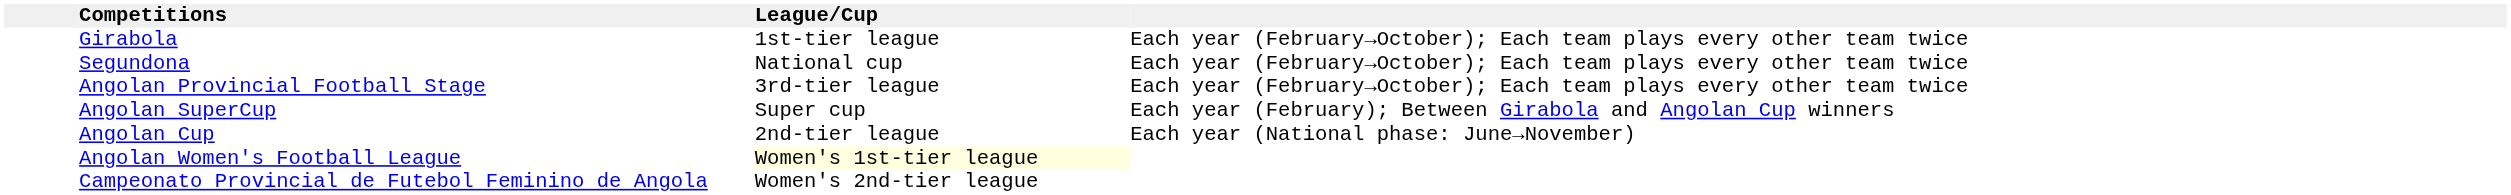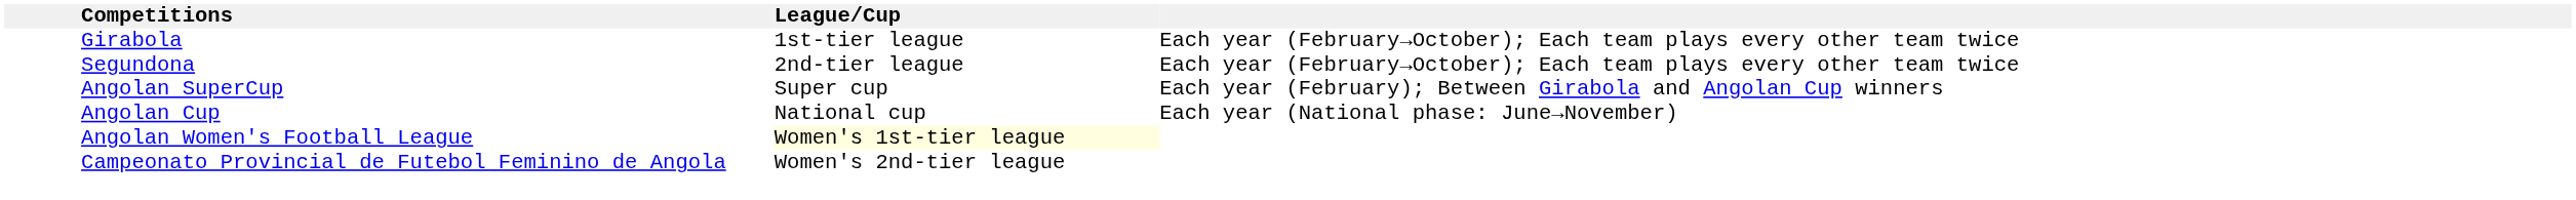 <table width="100%" cellspacing="0" cellpadding="0">
 <tr bgcolor="F0F0F0">
 <th width="3%" align="left"></th>
 <th width="27%" align="left">Competitions</th>
 <th width="15%" align="left">League/Cup</th>
 <th width="55%" align="left"></th>
 </tr>
 <tr>
 <td></td>
 <td><a href='#'>Girabola</a></td>
 <td>1st-tier league</td>
 <td>Each year (February→October); Each team plays every other team twice</td>
 </tr>
 <tr>
 <td></td>
 <td><a href='#'>Segundona</a></td>
-<td>National cup</td>
-<td>Each year (February→October); Each team plays every other team twice</td>
-</tr>
-<tr>
-<td></td>
-<td><a href='#'>Angolan Provincial Football Stage</a></td>
-<td>3rd-tier league</td>
+<td>2nd-tier league</td>
 <td>Each year (February→October); Each team plays every other team twice</td>
 </tr>
 <tr>
 <td></td>
 <td><a href='#'>Angolan SuperCup</a></td>
 <td>Super cup</td>
 <td>Each year (February); Between <a href='#'>Girabola</a> and <a href='#'>Angolan Cup</a> winners</td>
 </tr>
 <tr>
 <td></td>
 <td><a href='#'>Angolan Cup</a></td>
-<td>2nd-tier league</td>
+<td>National cup</td>
 <td>Each year (National phase: June→November)</td>
 </tr>
 <tr>
 <td></td>
 <td><a href='#'>Angolan Women's Football League</a></td>
 <td style="background: lightyellow;">Women's 1st-tier league</td>
 <td></td>
 </tr>
 <tr>
 <td></td>
 <td><a href='#'>Campeonato Provincial de Futebol Feminino de Angola</a></td>
 <td>Women's 2nd-tier league</td>
 <td></td>
 </tr>
 </table>
